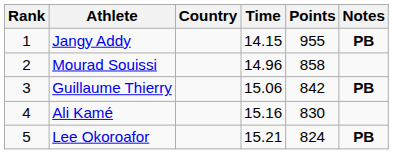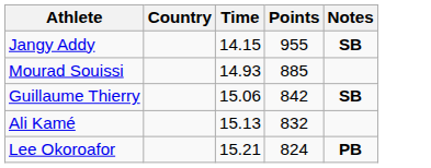 <table class="wikitable sortable" style="text-align:center">
 <tr>
-<th>Rank</th>
 <th>Athlete</th>
 <th>Country</th>
 <th>Time</th>
 <th>Points</th>
 <th>Notes</th>
 </tr>
 <tr>
-<td>1</td>
 <td align=left><a href='#'>Jangy Addy</a></td>
 <td align=left></td>
 <td>14.15</td>
 <td>955</td>
-<td><strong>PB</strong></td>
+<td><strong>SB</strong></td>
 </tr>
 <tr>
-<td>2</td>
 <td align=left><a href='#'>Mourad Souissi</a></td>
 <td align=left></td>
-<td>14.96</td>
-<td>858</td>
+<td>14.93</td>
+<td>885</td>
 <td></td>
 </tr>
 <tr>
-<td>3</td>
 <td align=left><a href='#'>Guillaume Thierry</a></td>
 <td align=left></td>
 <td>15.06</td>
 <td>842</td>
-<td><strong>PB</strong></td>
+<td><strong>SB</strong></td>
 </tr>
 <tr>
-<td>4</td>
 <td align=left><a href='#'>Ali Kamé</a></td>
 <td align=left></td>
-<td>15.16</td>
-<td>830</td>
+<td>15.13</td>
+<td>832</td>
 <td></td>
 </tr>
 <tr>
-<td>5</td>
 <td align=left><a href='#'>Lee Okoroafor</a></td>
 <td align=left></td>
 <td>15.21</td>
 <td>824</td>
 <td><strong>PB</strong></td>
 </tr>
 </table>
